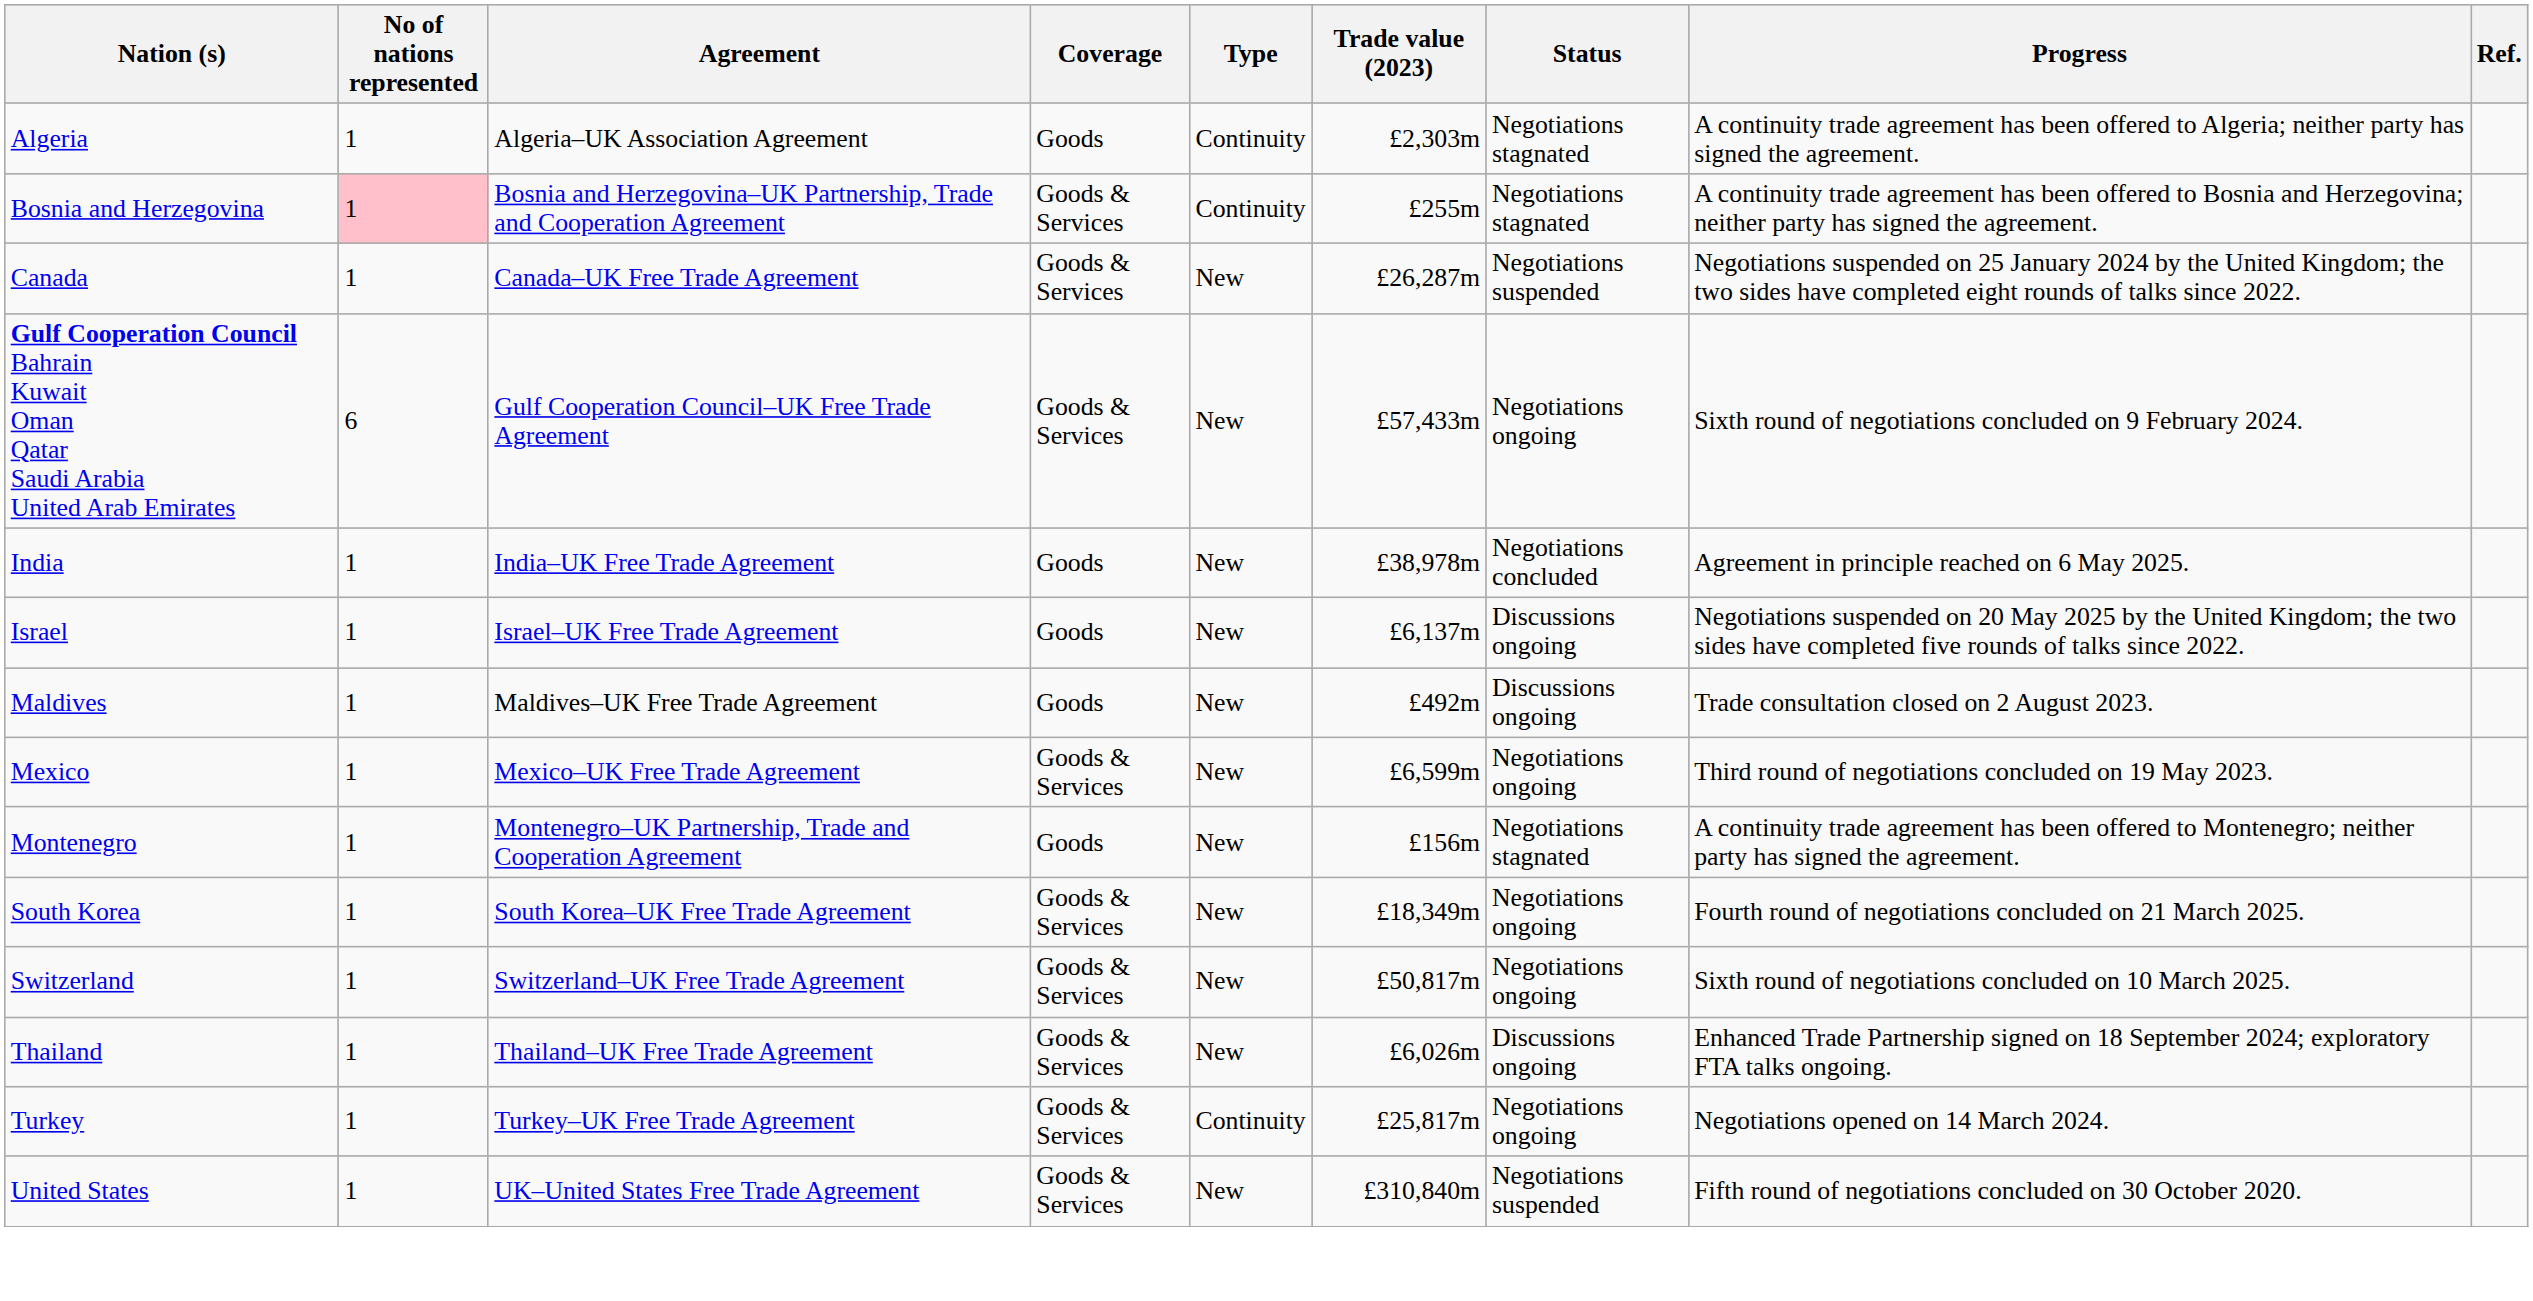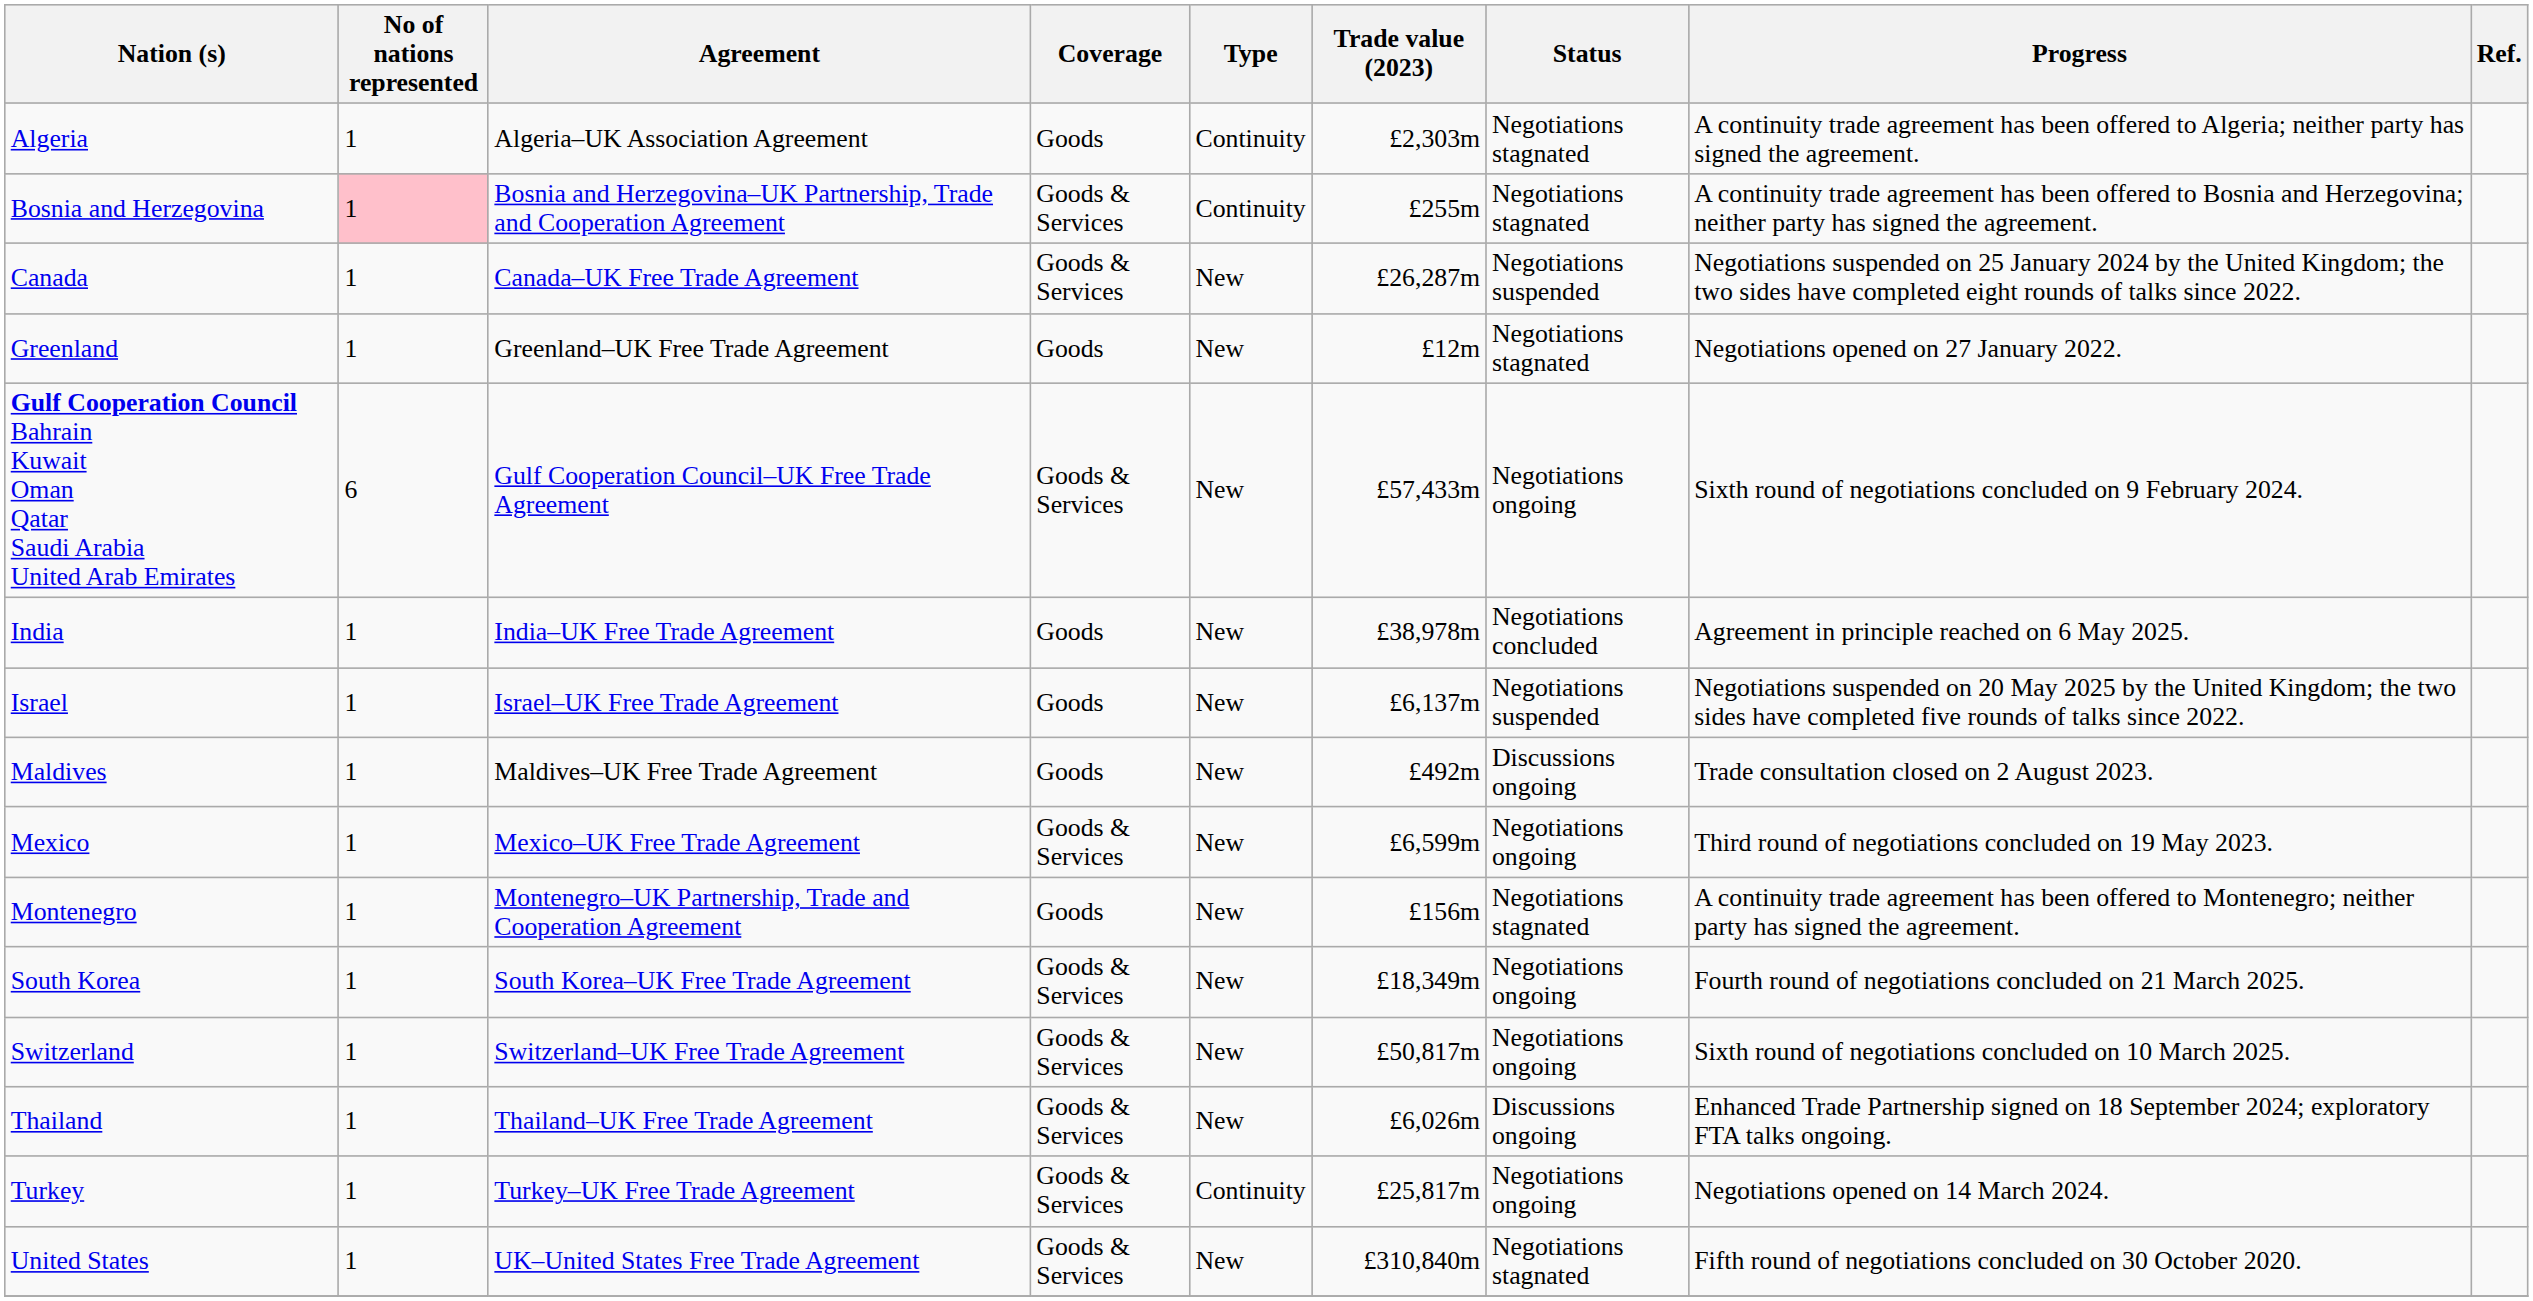 <table class="wikitable sortable">
 <tr>
 <th width=200px>Nation (s)</th>
 <th>No of nations<br>represented</th>
 <th>Agreement</th>
 <th>Coverage</th>
 <th>Type</th>
 <th>Trade value (2023)</th>
 <th>Status</th>
 <th class=unsortable>Progress</th>
 <th class=unsortable>Ref.</th>
 </tr>
 <tr>
 <td> <a href='#'>Algeria</a></td>
 <td>1</td>
 <td>Algeria–UK Association Agreement</td>
 <td>Goods</td>
 <td>Continuity</td>
 <td style="text-align:right">£2,303m</td>
 <td>Negotiations stagnated</td>
 <td>A continuity trade agreement has been offered to Algeria; neither party has signed the agreement.</td>
 <td></td>
 </tr>
 <tr>
 <td> <a href='#'>Bosnia and Herzegovina</a></td>
 <td style="background: pink;">1</td>
 <td><a href='#'>Bosnia and Herzegovina–UK Partnership, Trade and Cooperation Agreement</a></td>
 <td>Goods & Services</td>
 <td>Continuity</td>
 <td style="text-align:right">£255m</td>
 <td>Negotiations stagnated</td>
 <td>A continuity trade agreement has been offered to Bosnia and Herzegovina; neither party has signed the agreement.</td>
 <td></td>
 </tr>
 <tr>
 <td> <a href='#'>Canada</a></td>
 <td>1</td>
 <td><a href='#'>Canada–UK Free Trade Agreement</a></td>
 <td>Goods & Services</td>
 <td>New</td>
 <td style="text-align:right">£26,287m</td>
 <td>Negotiations suspended</td>
 <td>Negotiations suspended on 25 January 2024 by the United Kingdom; the two sides have completed eight rounds of talks since 2022.</td>
 <td></td>
 </tr>
 <tr>
+<td> <a href='#'>Greenland</a></td>
+<td>1</td>
+<td>Greenland–UK Free Trade Agreement</td>
+<td>Goods</td>
+<td>New</td>
+<td style="text-align:right">£12m</td>
+<td>Negotiations stagnated</td>
+<td>Negotiations opened on 27 January 2022.</td>
+<td></td>
+</tr>
+<tr>
 <td><strong> <a href='#'>Gulf Cooperation Council</a></strong><br> <a href='#'>Bahrain</a><br> <a href='#'>Kuwait</a><br> <a href='#'>Oman</a><br> <a href='#'>Qatar</a><br> <a href='#'>Saudi Arabia</a><br> <a href='#'>United Arab Emirates</a></td>
 <td>6</td>
 <td><a href='#'>Gulf Cooperation Council–UK Free Trade Agreement</a></td>
 <td>Goods & Services</td>
 <td>New</td>
 <td style="text-align:right">£57,433m</td>
 <td>Negotiations ongoing</td>
 <td>Sixth round of negotiations concluded on 9 February 2024.</td>
 <td></td>
 </tr>
 <tr>
 <td> <a href='#'>India</a></td>
 <td>1</td>
 <td><a href='#'>India–UK Free Trade Agreement</a></td>
 <td>Goods</td>
 <td>New</td>
 <td style="text-align:right">£38,978m</td>
 <td>Negotiations concluded</td>
 <td>Agreement in principle reached on 6 May 2025.</td>
 <td></td>
 </tr>
 <tr>
 <td> <a href='#'>Israel</a></td>
 <td>1</td>
 <td><a href='#'>Israel–UK Free Trade Agreement</a></td>
 <td>Goods</td>
 <td>New</td>
 <td style="text-align:right">£6,137m</td>
-<td>Discussions ongoing</td>
+<td>Negotiations suspended</td>
 <td>Negotiations suspended on 20 May 2025 by the United Kingdom; the two sides have completed five rounds of talks since 2022.</td>
 <td></td>
 </tr>
 <tr>
 <td> <a href='#'>Maldives</a></td>
 <td>1</td>
 <td>Maldives–UK Free Trade Agreement</td>
 <td>Goods</td>
 <td>New</td>
 <td style="text-align:right">£492m</td>
 <td>Discussions ongoing</td>
 <td>Trade consultation closed on 2 August 2023.</td>
 <td></td>
 </tr>
 <tr>
 <td> <a href='#'>Mexico</a></td>
 <td>1</td>
 <td><a href='#'>Mexico–UK Free Trade Agreement</a></td>
 <td>Goods & Services</td>
 <td>New</td>
 <td style="text-align:right">£6,599m</td>
 <td>Negotiations ongoing</td>
 <td>Third round of negotiations concluded on 19 May 2023.</td>
 <td></td>
 </tr>
 <tr>
 <td> <a href='#'>Montenegro</a></td>
 <td>1</td>
 <td><a href='#'>Montenegro–UK Partnership, Trade and Cooperation Agreement</a></td>
 <td>Goods</td>
 <td>New</td>
 <td style="text-align:right">£156m</td>
 <td>Negotiations stagnated</td>
 <td>A continuity trade agreement has been offered to Montenegro; neither party has signed the agreement.</td>
 <td></td>
 </tr>
 <tr>
 <td> <a href='#'>South Korea</a></td>
 <td>1</td>
 <td><a href='#'>South Korea–UK Free Trade Agreement</a></td>
 <td>Goods & Services</td>
 <td>New</td>
 <td style="text-align:right">£18,349m</td>
 <td>Negotiations ongoing</td>
 <td>Fourth round of negotiations concluded on 21 March 2025.</td>
 <td></td>
 </tr>
 <tr>
 <td> <a href='#'>Switzerland</a></td>
 <td>1</td>
 <td><a href='#'>Switzerland–UK Free Trade Agreement</a></td>
 <td>Goods & Services</td>
 <td>New</td>
 <td style="text-align:right">£50,817m</td>
 <td>Negotiations ongoing</td>
 <td>Sixth round of negotiations concluded on 10 March 2025.</td>
 <td></td>
 </tr>
 <tr>
 <td> <a href='#'>Thailand</a></td>
 <td>1</td>
 <td><a href='#'>Thailand–UK Free Trade Agreement</a></td>
 <td>Goods & Services</td>
 <td>New</td>
 <td style="text-align:right">£6,026m</td>
 <td>Discussions ongoing</td>
 <td>Enhanced Trade Partnership signed on 18 September 2024; exploratory FTA talks ongoing.</td>
 <td></td>
 </tr>
 <tr>
 <td> <a href='#'>Turkey</a></td>
 <td>1</td>
 <td><a href='#'>Turkey–UK Free Trade Agreement</a></td>
 <td>Goods & Services</td>
 <td>Continuity</td>
 <td style="text-align:right">£25,817m</td>
 <td>Negotiations ongoing</td>
 <td>Negotiations opened on 14 March 2024.</td>
 <td></td>
 </tr>
 <tr>
 <td> <a href='#'>United States</a></td>
 <td>1</td>
 <td><a href='#'>UK–United States Free Trade Agreement</a></td>
 <td>Goods & Services</td>
 <td>New</td>
 <td style="text-align:right">£310,840m</td>
-<td>Negotiations suspended</td>
+<td>Negotiations stagnated </td>
 <td>Fifth round of negotiations concluded on 30 October 2020.</td>
 <td></td>
 </tr>
 <tr>
 </tr>
 </table>
